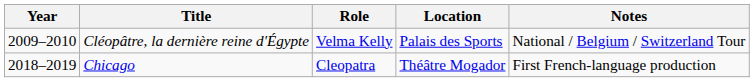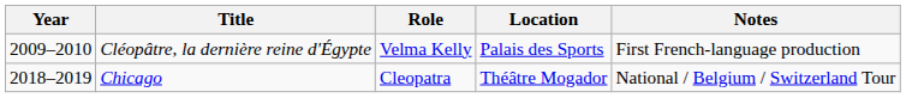 <table class="wikitable sortable">
 <tr>
 <th>Year</th>
 <th>Title</th>
 <th>Role</th>
 <th>Location</th>
 <th class="unsortable">Notes</th>
 </tr>
 <tr>
 <td>2009–2010</td>
 <td><em>Cléopâtre, la dernière reine d'Égypte</em></td>
 <td><a href='#'>Velma Kelly</a></td>
 <td><a href='#'>Palais des Sports</a></td>
-<td>National / <a href='#'>Belgium</a> / <a href='#'>Switzerland</a> Tour</td>
+<td>First French-language production</td>
 </tr>
 <tr>
 <td>2018–2019</td>
 <td><em><a href='#'>Chicago</a></em></td>
 <td><a href='#'>Cleopatra</a></td>
 <td><a href='#'>Théâtre Mogador</a></td>
-<td>First French-language production</td>
+<td>National / <a href='#'>Belgium</a> / <a href='#'>Switzerland</a> Tour</td>
 </tr>
 </table>
